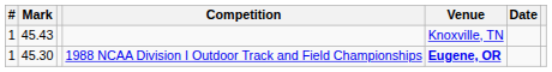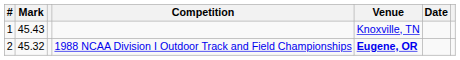 <table class="wikitable sortable">
 <tr>
 <th>#</th>
 <th>Mark</th>
 <th class=unsortable></th>
 <th>Competition</th>
 <th>Venue</th>
 <th>Date</th>
 <th class=unsortable></th>
 </tr>
 <tr>
 <td align=center>1</td>
 <td>45.43</td>
 <td></td>
 <td></td>
 <td><a href='#'>Knoxville, TN</a></td>
 <td align=right></td>
 <td></td>
 </tr>
 <tr>
-<td align=center>1</td>
-<td>45.30</td>
+<td align=center>2</td>
+<td>45.32</td>
 <td> </td>
 <td><a href='#'>1988 NCAA Division I Outdoor Track and Field Championships</a></td>
 <td><strong><a href='#'>Eugene, OR</a></strong></td>
 <td align=right></td>
 <td></td>
 </tr>
 </table>
